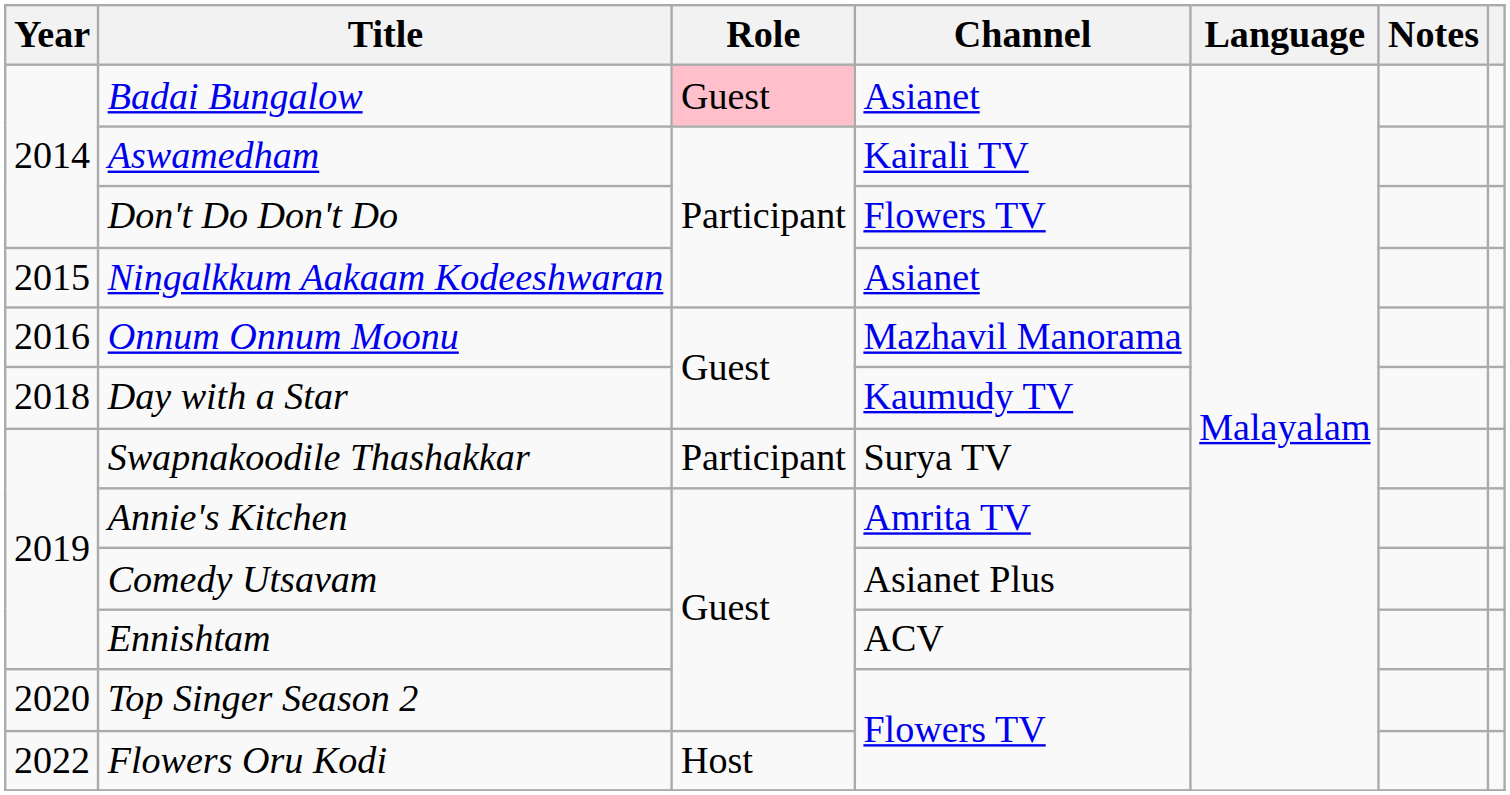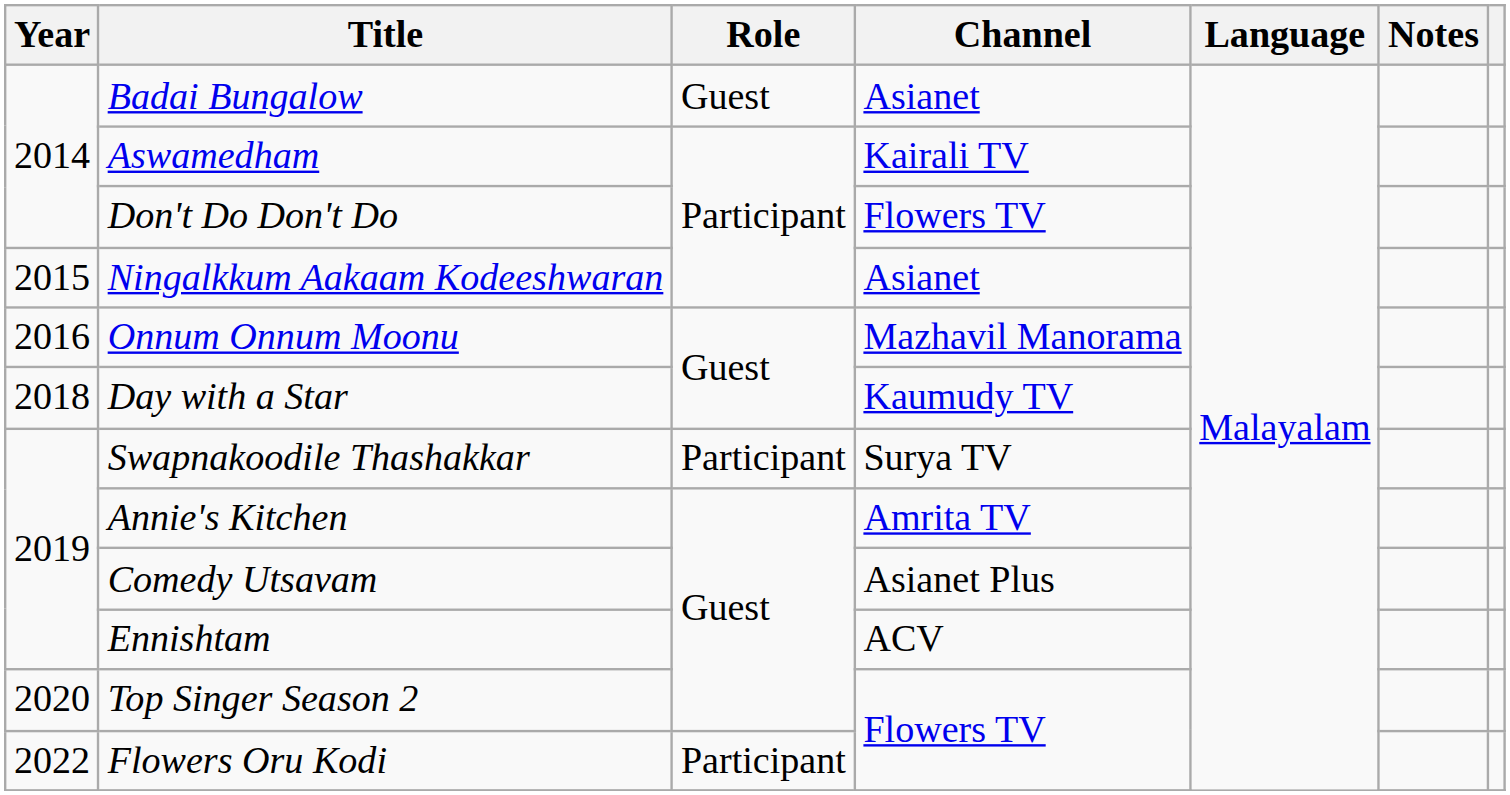 <table class="wikitable sortable">
 <tr>
 <th>Year</th>
 <th>Title</th>
 <th>Role</th>
 <th>Channel</th>
 <th>Language</th>
 <th>Notes</th>
 <th></th>
 </tr>
 <tr>
 <td rowspan=3>2014</td>
 <td><em><a href='#'>Badai Bungalow</a></em></td>
-<td style="background: pink;">Guest</td>
+<td>Guest</td>
 <td><a href='#'>Asianet</a></td>
 <td rowspan=13><a href='#'>Malayalam</a></td>
 <td></td>
 <td></td>
 </tr>
 <tr>
 <td><em><a href='#'>Aswamedham</a></em></td>
 <td rowspan="3">Participant</td>
 <td><a href='#'>Kairali TV</a></td>
 <td></td>
 <td></td>
 </tr>
 <tr>
 <td><em>Don't Do Don't Do</em></td>
 <td><a href='#'>Flowers TV</a></td>
 <td></td>
 <td></td>
 </tr>
 <tr>
 <td>2015</td>
 <td><em><a href='#'>Ningalkkum Aakaam Kodeeshwaran</a></em></td>
 <td><a href='#'>Asianet</a></td>
 <td></td>
 <td></td>
 </tr>
 <tr>
 <td>2016</td>
 <td><em><a href='#'>Onnum Onnum Moonu</a></em></td>
 <td rowspan="2">Guest</td>
 <td><a href='#'>Mazhavil Manorama</a></td>
 <td></td>
 <td></td>
 </tr>
 <tr>
 <td>2018</td>
 <td><em>Day with a Star</em></td>
 <td><a href='#'>Kaumudy TV</a></td>
 <td></td>
 <td></td>
 </tr>
 <tr>
 <td rowspan=4>2019</td>
 <td><em>Swapnakoodile Thashakkar</em></td>
 <td>Participant</td>
 <td>Surya TV</td>
 <td></td>
 <td></td>
 </tr>
 <tr>
 <td><em>Annie's Kitchen</em></td>
 <td rowspan="4">Guest</td>
 <td><a href='#'>Amrita TV</a></td>
 <td></td>
 <td></td>
 </tr>
 <tr>
 <td><em>Comedy Utsavam</em></td>
 <td>Asianet Plus</td>
 <td></td>
 <td></td>
 </tr>
 <tr>
 <td><em>Ennishtam</em></td>
 <td>ACV</td>
 <td></td>
 <td></td>
 </tr>
 <tr>
 <td>2020</td>
 <td><em>Top Singer Season 2 </em></td>
 <td rowspan="2"><a href='#'>Flowers TV</a></td>
 <td></td>
 <td></td>
 </tr>
 <tr>
 <td>2022</td>
 <td><em>Flowers Oru Kodi</em></td>
-<td>Host</td>
+<td>Participant</td>
 <td></td>
 <td></td>
 </tr>
 <tr>
 </tr>
 </table>
